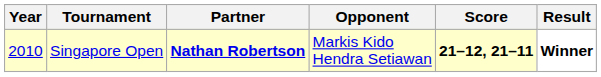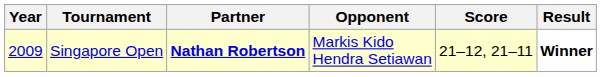 <table class="sortable wikitable" style="font-size: 90%;">
 <tr>
 <th>Year</th>
 <th>Tournament</th>
 <th>Partner</th>
 <th>Opponent</th>
 <th>Score</th>
 <th>Result</th>
 </tr>
 <tr style="background:#FFFFCC">
-<td align="center"><a href='#'>2010</a></td>
+<td align="center"><a href='#'>2009</a></td>
 <td align="left"><a href='#'>Singapore Open</a></td>
 <td align="left"><strong> <a href='#'>Nathan Robertson</a></strong></td>
 <td align="left"> <a href='#'>Markis Kido</a> <br>  <a href='#'>Hendra Setiawan</a></td>
-<td align="left"><strong>21–12, 21–11</strong></td>
+<td align="left">21–12, 21–11</td>
 <td style="text-align:left; background:white"> <strong>Winner</strong></td>
 </tr>
 </table>
